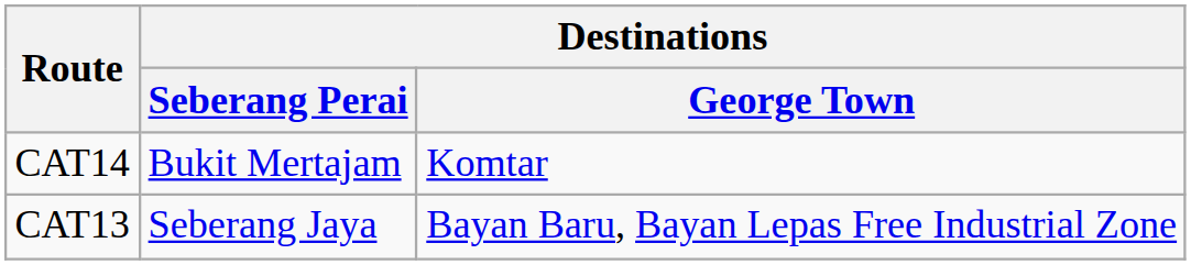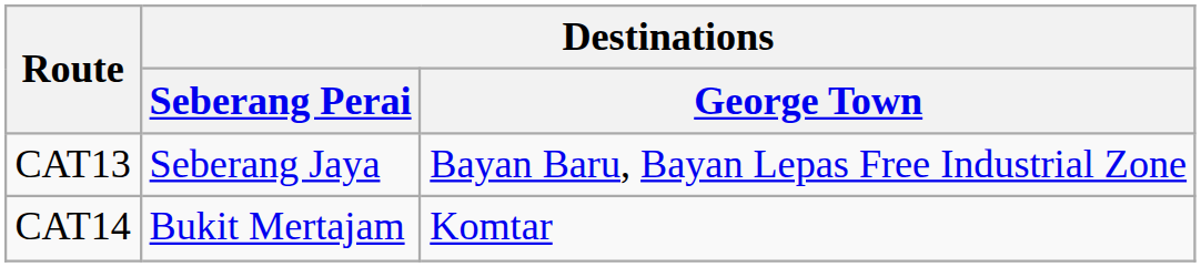 <table class="wikitable mw-collapsible">
 <tr>
 <th rowspan="2">Route</th>
 <th colspan="2">Destinations</th>
 </tr>
 <tr>
 <th><a href='#'>Seberang Perai</a></th>
 <th><a href='#'>George Town</a></th>
 </tr>
 <tr>
+<td>CAT13</td>
+<td><a href='#'>Seberang Jaya</a></td>
+<td><a href='#'>Bayan Baru</a>, <a href='#'>Bayan Lepas Free Industrial Zone</a></td>
+</tr>
+<tr>
 <td rowspan="1">CAT14</td>
 <td><a href='#'>Bukit Mertajam</a></td>
 <td><a href='#'>Komtar</a></td>
 </tr>
-<tr>
-<td>CAT13</td>
-<td><a href='#'>Seberang Jaya</a></td>
-<td><a href='#'>Bayan Baru</a>, <a href='#'>Bayan Lepas Free Industrial Zone</a></td>
-</tr>
 </table>
